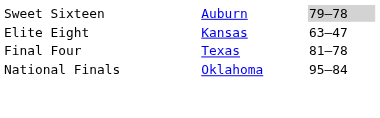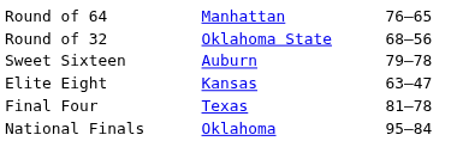 <table style="border:'1' 'solid' 'gray' " width="380" align="left">
 <tr>
 </tr>
 <tr>
+<td>Round of 64</td>
+<td><a href='#'>Manhattan</a></td>
+<td>76–65</td>
+</tr>
+<tr>
+<td>Round of 32</td>
+<td><a href='#'>Oklahoma State</a></td>
+<td>68–56</td>
+</tr>
+<tr>
 <td>Sweet Sixteen</td>
 <td><a href='#'>Auburn</a></td>
-<td style="background: lightgrey;">79–78</td>
+<td>79–78</td>
 </tr>
 <tr>
 <td>Elite Eight</td>
 <td><a href='#'>Kansas</a></td>
 <td>63–47</td>
 </tr>
 <tr>
 <td>Final Four</td>
 <td><a href='#'>Texas</a></td>
 <td>81–78</td>
 </tr>
 <tr>
 <td>National Finals</td>
 <td><a href='#'>Oklahoma</a></td>
 <td>95–84</td>
 </tr>
 </table>
